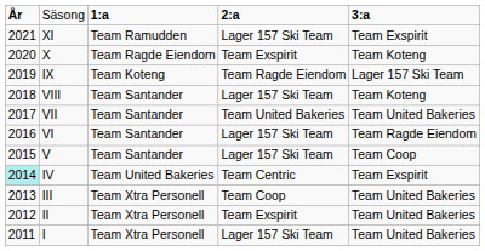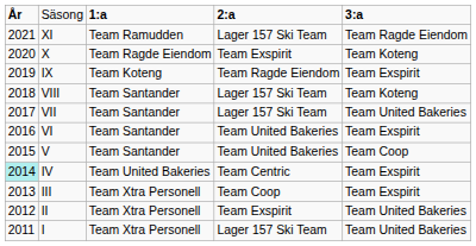 <table class="wikitable sortable">
 <tr>
 <td><strong>År</strong></td>
 <td>Säsong</td>
 <td><strong>1:a</strong></td>
 <td><strong>2:a</strong></td>
 <td><strong>3:a</strong></td>
 </tr>
 <tr>
 <td>2021</td>
 <td>XI</td>
 <td>Team Ramudden</td>
 <td>Lager 157 Ski Team</td>
-<td>Team Exspirit</td>
+<td>Team Ragde Eiendom</td>
 </tr>
 <tr>
 <td>2020</td>
 <td>X</td>
 <td>Team Ragde Eiendom</td>
 <td>Team Exspirit</td>
 <td>Team Koteng</td>
 </tr>
 <tr>
 <td>2019</td>
 <td>IX</td>
 <td>Team Koteng</td>
 <td>Team Ragde Eiendom</td>
-<td>Lager 157 Ski Team</td>
+<td>Team Exspirit</td>
 </tr>
 <tr>
 <td>2018</td>
 <td>VIII</td>
 <td>Team Santander</td>
 <td>Lager 157 Ski Team</td>
 <td>Team Koteng</td>
 </tr>
 <tr>
 <td>2017</td>
 <td>VII</td>
 <td>Team Santander</td>
-<td>Team United Bakeries</td>
+<td>Lager 157 Ski Team</td>
 <td>Team United Bakeries</td>
 </tr>
 <tr>
 <td>2016</td>
 <td>VI</td>
 <td>Team Santander</td>
-<td>Lager 157 Ski Team</td>
-<td>Team Ragde Eiendom</td>
+<td>Team United Bakeries</td>
+<td>Team Exspirit</td>
 </tr>
 <tr>
 <td>2015</td>
 <td>V</td>
 <td>Team Santander</td>
-<td>Lager 157 Ski Team</td>
+<td>Team United Bakeries</td>
 <td>Team Coop</td>
 </tr>
 <tr>
 <td style="background: paleturquoise;">2014</td>
 <td>IV</td>
 <td>Team United Bakeries</td>
 <td>Team Centric</td>
 <td>Team Exspirit</td>
 </tr>
 <tr>
 <td>2013</td>
 <td>III</td>
 <td>Team Xtra Personell</td>
 <td>Team Coop</td>
-<td>Team United Bakeries</td>
+<td>Team Exspirit</td>
 </tr>
 <tr>
 <td>2012</td>
 <td>II</td>
 <td>Team Xtra Personell</td>
 <td>Team Exspirit</td>
 <td>Team United Bakeries</td>
 </tr>
 <tr>
 <td>2011</td>
 <td>I</td>
 <td>Team Xtra Personell</td>
 <td>Lager 157 Ski Team</td>
 <td>Team United Bakeries</td>
 </tr>
 </table>
